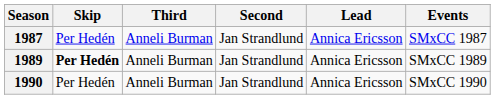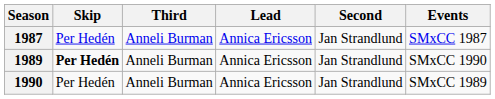 <table class="wikitable">
 <tr>
 <th scope="col">Season</th>
 <th scope="col">Skip</th>
 <th scope="col">Third</th>
+<th scope="col">Lead</th>
 <th scope="col">Second</th>
-<th scope="col">Lead</th>
 <th scope="col">Events</th>
 </tr>
 <tr>
 <th scope="row">1987</th>
 <td><a href='#'>Per Hedén</a></td>
 <td><a href='#'>Anneli Burman</a></td>
+<td><a href='#'>Annica Ericsson</a></td>
 <td>Jan Strandlund</td>
-<td><a href='#'>Annica Ericsson</a></td>
 <td><a href='#'>SMxCC</a> 1987 </td>
 </tr>
 <tr>
 <th scope="row">1989</th>
 <td><strong>Per Hedén</strong></td>
 <td>Anneli Burman</td>
+<td>Annica Ericsson</td>
 <td>Jan Strandlund</td>
-<td>Annica Ericsson</td>
-<td>SMxCC 1989 </td>
+<td>SMxCC 1990 </td>
 </tr>
 <tr>
 <th scope="row">1990</th>
 <td>Per Hedén</td>
 <td>Anneli Burman</td>
+<td>Annica Ericsson</td>
 <td>Jan Strandlund</td>
-<td>Annica Ericsson</td>
-<td>SMxCC 1990 </td>
+<td>SMxCC 1989 </td>
 </tr>
 </table>
